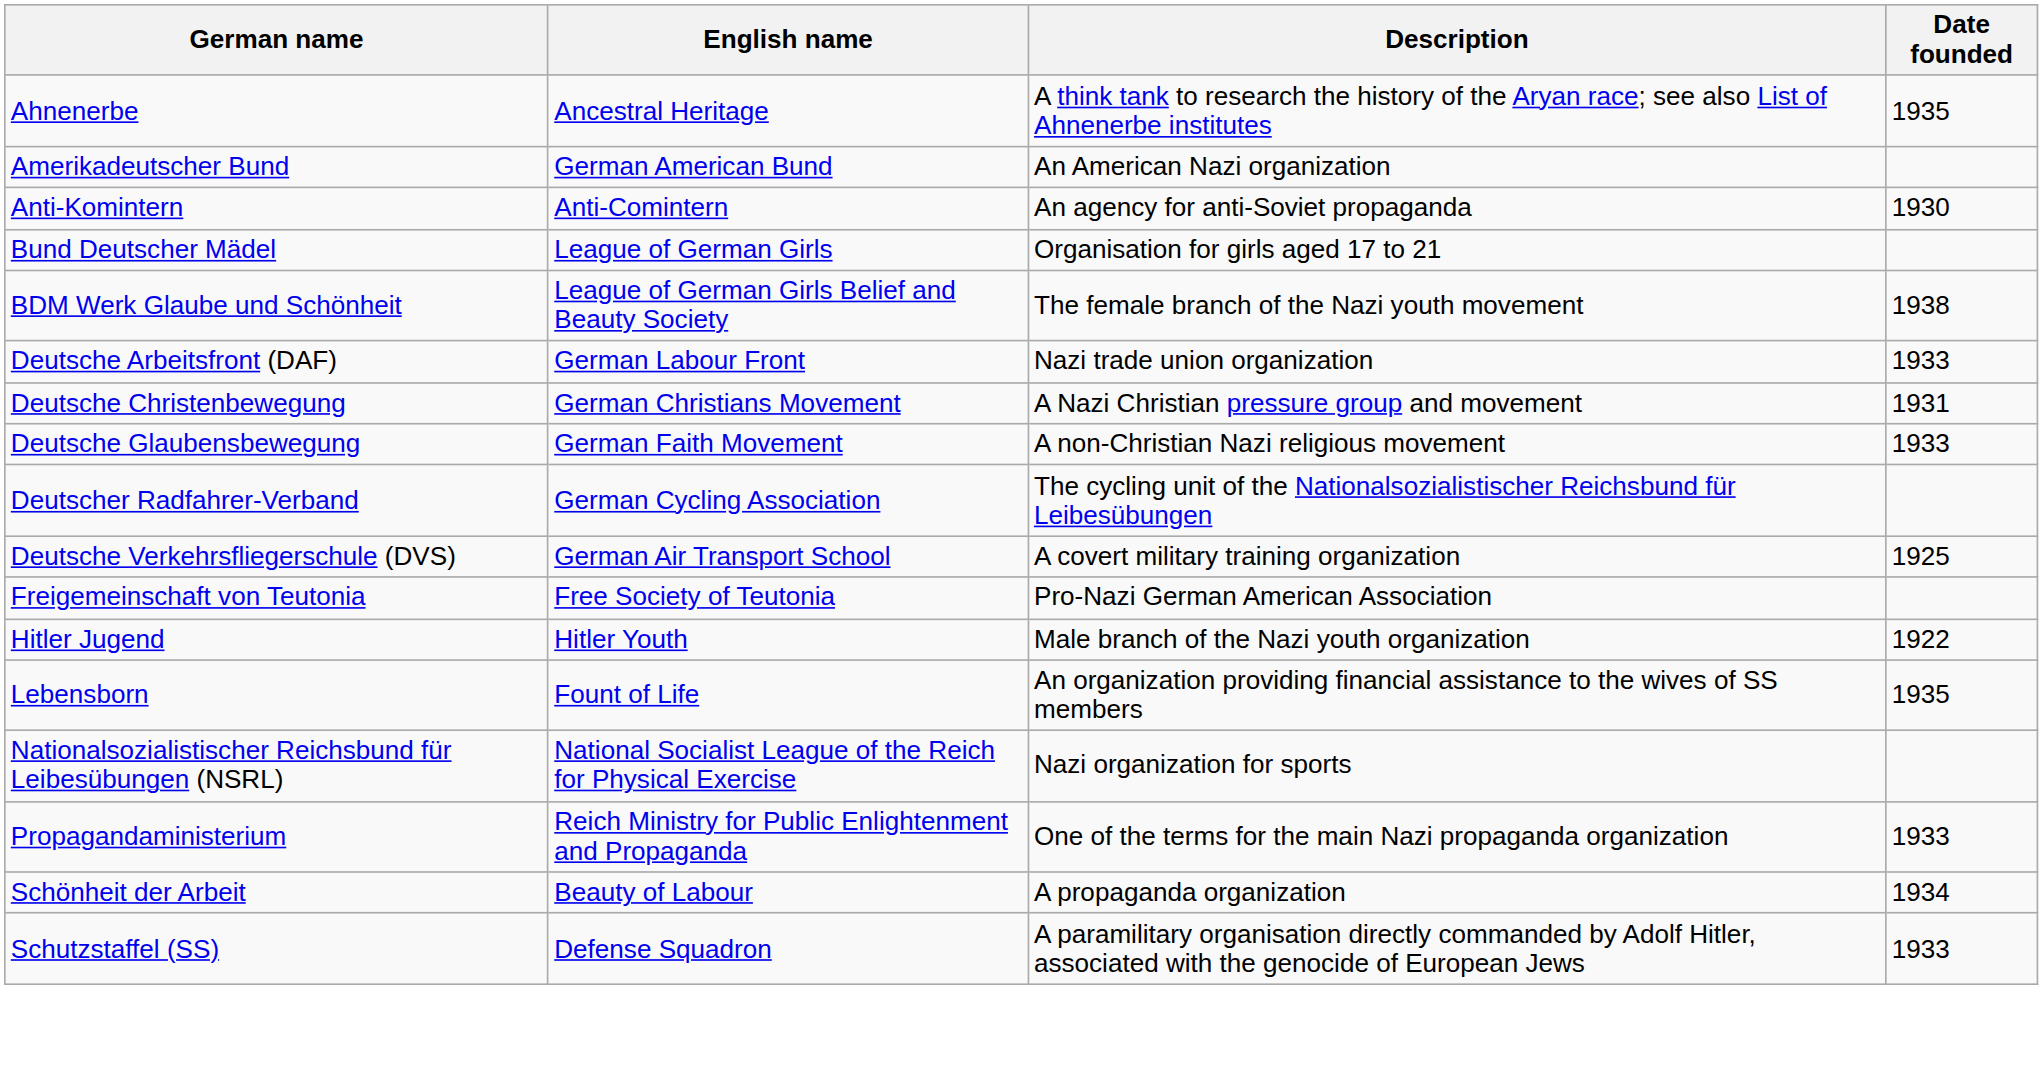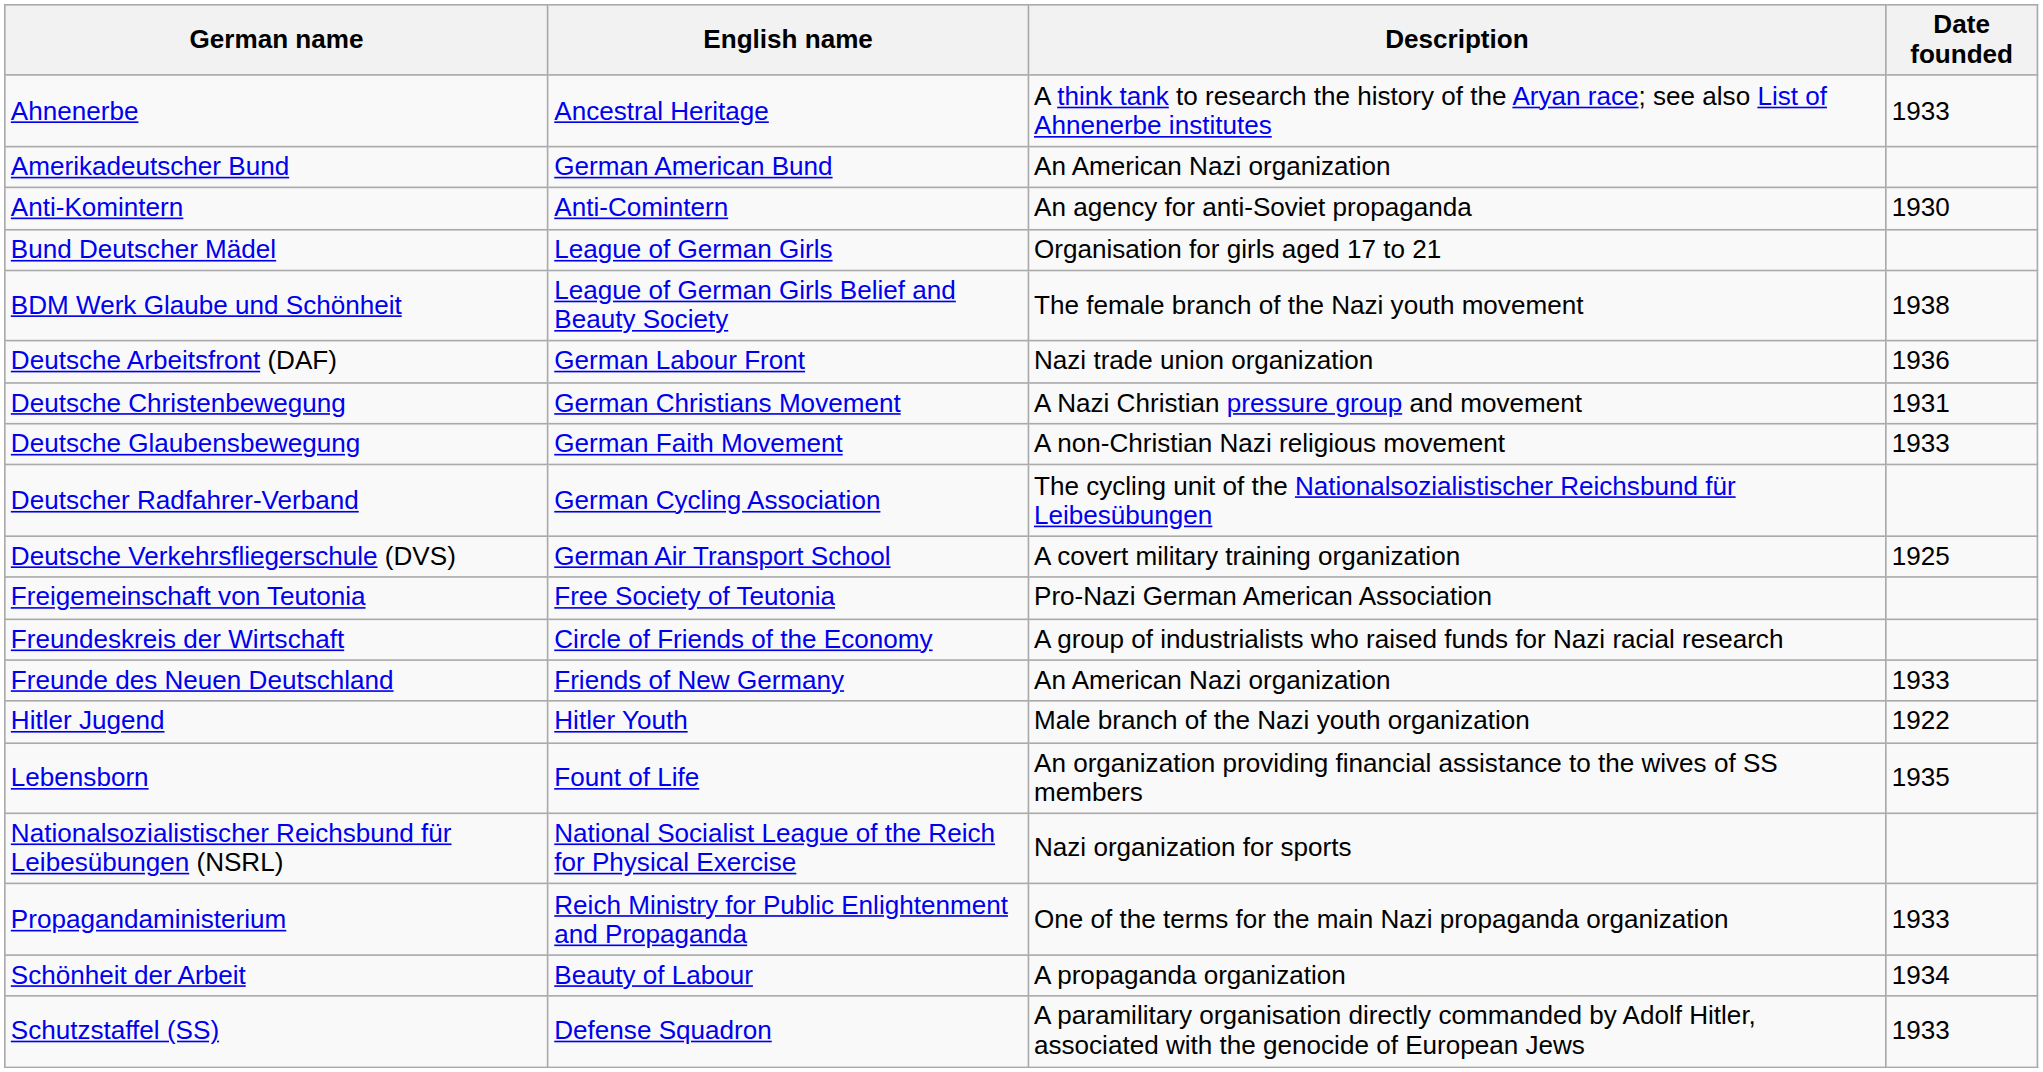 <table class="sortable wikitable">
 <tr>
 <th>German name</th>
 <th>English name</th>
 <th>Description</th>
 <th>Date founded</th>
 </tr>
 <tr>
 <td><a href='#'>Ahnenerbe</a></td>
 <td><a href='#'>Ancestral Heritage</a></td>
 <td>A <a href='#'>think tank</a> to research the history of the <a href='#'>Aryan race</a>; see also <a href='#'>List of Ahnenerbe institutes</a></td>
-<td>1935</td>
+<td>1933</td>
 </tr>
 <tr>
 <td> <a href='#'>Amerikadeutscher Bund</a></td>
 <td><a href='#'>German American Bund</a></td>
 <td>An American Nazi organization</td>
 <td></td>
 </tr>
 <tr>
 <td><a href='#'>Anti-Komintern</a></td>
 <td><a href='#'>Anti-Comintern</a></td>
 <td>An agency for anti-Soviet propaganda</td>
 <td>1930</td>
 </tr>
 <tr>
 <td> <a href='#'>Bund Deutscher Mädel</a></td>
 <td><a href='#'>League of German Girls</a></td>
 <td>Organisation for girls aged 17 to 21</td>
 <td></td>
 </tr>
 <tr>
 <td><a href='#'>BDM Werk Glaube und Schönheit</a></td>
 <td><a href='#'>League of German Girls Belief and Beauty Society</a></td>
 <td>The female branch of the Nazi youth movement</td>
 <td>1938</td>
 </tr>
 <tr>
 <td> <a href='#'>Deutsche Arbeitsfront</a> (DAF)</td>
 <td><a href='#'>German Labour Front</a></td>
 <td>Nazi trade union organization</td>
-<td>1933</td>
+<td>1936</td>
 </tr>
 <tr>
 <td>  <a href='#'>Deutsche Christenbewegung</a></td>
 <td><a href='#'>German Christians Movement</a></td>
 <td>A Nazi Christian <a href='#'>pressure group</a> and movement</td>
 <td>1931</td>
 </tr>
 <tr>
 <td><a href='#'>Deutsche Glaubensbewegung</a></td>
 <td><a href='#'>German Faith Movement</a></td>
 <td>A non-Christian Nazi religious movement</td>
 <td>1933</td>
 </tr>
 <tr>
 <td> <a href='#'>Deutscher Radfahrer-Verband</a></td>
 <td><a href='#'>German Cycling Association</a></td>
 <td>The cycling unit of the <a href='#'>Nationalsozialistischer Reichsbund für Leibesübungen</a></td>
 <td></td>
 </tr>
 <tr>
 <td><a href='#'>Deutsche Verkehrsfliegerschule</a> (DVS)</td>
 <td><a href='#'>German Air Transport School</a></td>
 <td>A covert military training organization</td>
 <td>1925</td>
 </tr>
 <tr>
 <td><a href='#'>Freigemeinschaft von Teutonia</a></td>
 <td><a href='#'>Free Society of Teutonia</a></td>
 <td>Pro-Nazi German American Association</td>
 <td></td>
+</tr>
+<tr>
+<td><a href='#'>Freundeskreis der Wirtschaft</a></td>
+<td><a href='#'>Circle of Friends of the Economy</a></td>
+<td>A group of industrialists who raised funds for Nazi racial research</td>
+<td></td>
+</tr>
+<tr>
+<td><a href='#'>Freunde des Neuen Deutschland</a></td>
+<td><a href='#'>Friends of New Germany</a></td>
+<td>An American Nazi organization</td>
+<td>1933</td>
 </tr>
 <tr>
 <td> <a href='#'>Hitler Jugend</a></td>
 <td><a href='#'>Hitler Youth</a></td>
 <td>Male branch of the Nazi youth organization</td>
 <td>1922</td>
 </tr>
 <tr>
 <td><a href='#'>Lebensborn</a></td>
 <td><a href='#'>Fount of Life</a></td>
 <td>An organization providing financial assistance to the wives of SS members</td>
 <td>1935</td>
 </tr>
 <tr>
 <td> <a href='#'>Nationalsozialistischer Reichsbund für Leibesübungen</a> (NSRL)</td>
 <td><a href='#'>National Socialist League of the Reich for Physical Exercise</a></td>
 <td>Nazi organization for sports</td>
 <td></td>
 </tr>
 <tr>
 <td><a href='#'>Propagandaministerium</a></td>
 <td><a href='#'>Reich Ministry for Public Enlightenment and Propaganda</a></td>
 <td>One of the terms for the main Nazi propaganda organization</td>
 <td>1933</td>
 </tr>
 <tr>
 <td><a href='#'>Schönheit der Arbeit</a></td>
 <td><a href='#'>Beauty of Labour</a></td>
 <td>A propaganda organization</td>
 <td>1934</td>
 </tr>
 <tr>
 <td><a href='#'>Schutzstaffel (SS)</a></td>
 <td><a href='#'>Defense Squadron</a></td>
 <td>A paramilitary organisation directly commanded by Adolf Hitler, associated with the genocide of European Jews</td>
 <td>1933</td>
 </tr>
 <tr>
 </tr>
 </table>
